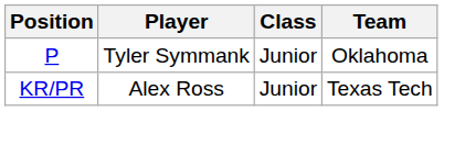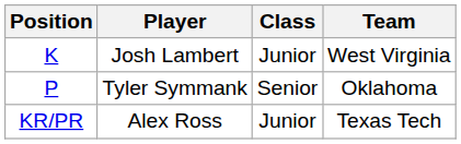 <table class="wikitable sortable" border="1">
 <tr>
 <th>Position</th>
 <th>Player</th>
 <th>Class</th>
 <th>Team</th>
 </tr>
 <tr>
+<td style="text-align:center; background:white"><a href='#'>K</a></td>
+<td style="text-align:center; background:white">Josh Lambert</td>
+<td style="text-align:center; background:white">Junior</td>
+<td style="text-align:center; background:white">West Virginia</td>
+</tr>
+<tr>
 <td style="text-align:center; background:white"><a href='#'>P</a></td>
 <td style="text-align:center; background:white">Tyler Symmank</td>
-<td style="text-align:center; background:white">Junior</td>
+<td style="text-align:center; background:white">Senior</td>
 <td style="text-align:center; background:white">Oklahoma</td>
 </tr>
 <tr>
 <td style="text-align:center; background:white"><a href='#'>KR/PR</a></td>
 <td style="text-align:center; background:white">Alex Ross</td>
 <td style="text-align:center; background:white">Junior</td>
 <td style="text-align:center; background:white">Texas Tech</td>
 </tr>
 </table>
